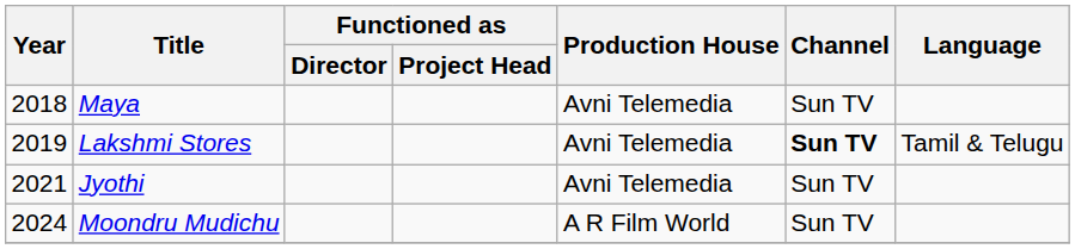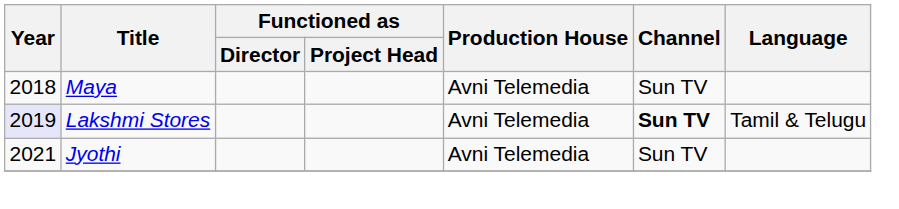 <table class="wikitable">
 <tr>
 <th rowspan="2">Year</th>
 <th rowspan="2">Title</th>
 <th colspan="2">Functioned as</th>
 <th rowspan="2">Production House</th>
 <th rowspan="2">Channel</th>
 <th rowspan="2">Language</th>
 </tr>
 <tr>
 <th>Director</th>
 <th>Project Head</th>
 </tr>
 <tr>
 <td>2018</td>
 <td><em><a href='#'>Maya</a></em></td>
 <td></td>
 <td></td>
 <td>Avni Telemedia</td>
 <td>Sun TV</td>
 <td></td>
 </tr>
 <tr>
-<td>2019</td>
+<td style="background: lavender;">2019</td>
 <td><em><a href='#'>Lakshmi Stores</a></em></td>
 <td></td>
 <td></td>
 <td>Avni Telemedia</td>
 <td><strong>Sun TV</strong></td>
 <td>Tamil & Telugu</td>
 </tr>
 <tr>
 <td>2021</td>
 <td><em><a href='#'>Jyothi</a></em></td>
 <td></td>
 <td></td>
 <td>Avni Telemedia</td>
 <td>Sun TV</td>
 <td></td>
 </tr>
 <tr>
-<td>2024</td>
-<td><a href='#'><em>Moondru Mudichu</em></a></td>
-<td></td>
-<td></td>
-<td>A R Film World</td>
-<td>Sun TV</td>
-<td></td>
-</tr>
-<tr>
 </tr>
 </table>
